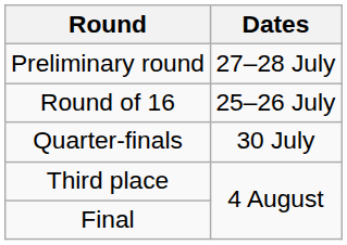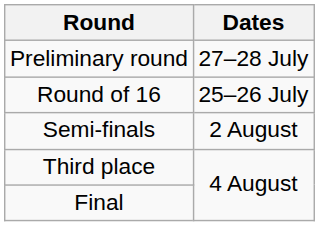 <table class="wikitable" style="text-align:center">
 <tr>
 <th>Round</th>
 <th>Dates</th>
 </tr>
 <tr>
 <td>Preliminary round</td>
 <td>27–28 July</td>
 </tr>
 <tr>
 <td>Round of 16</td>
 <td>25–26 July</td>
 </tr>
 <tr>
-<td>Quarter-finals</td>
-<td>30 July</td>
+<td>Semi-finals</td>
+<td>2 August</td>
 </tr>
 <tr>
 <td>Third place</td>
 <td rowspan=2>4 August</td>
 </tr>
 <tr>
 <td>Final</td>
 </tr>
 </table>
